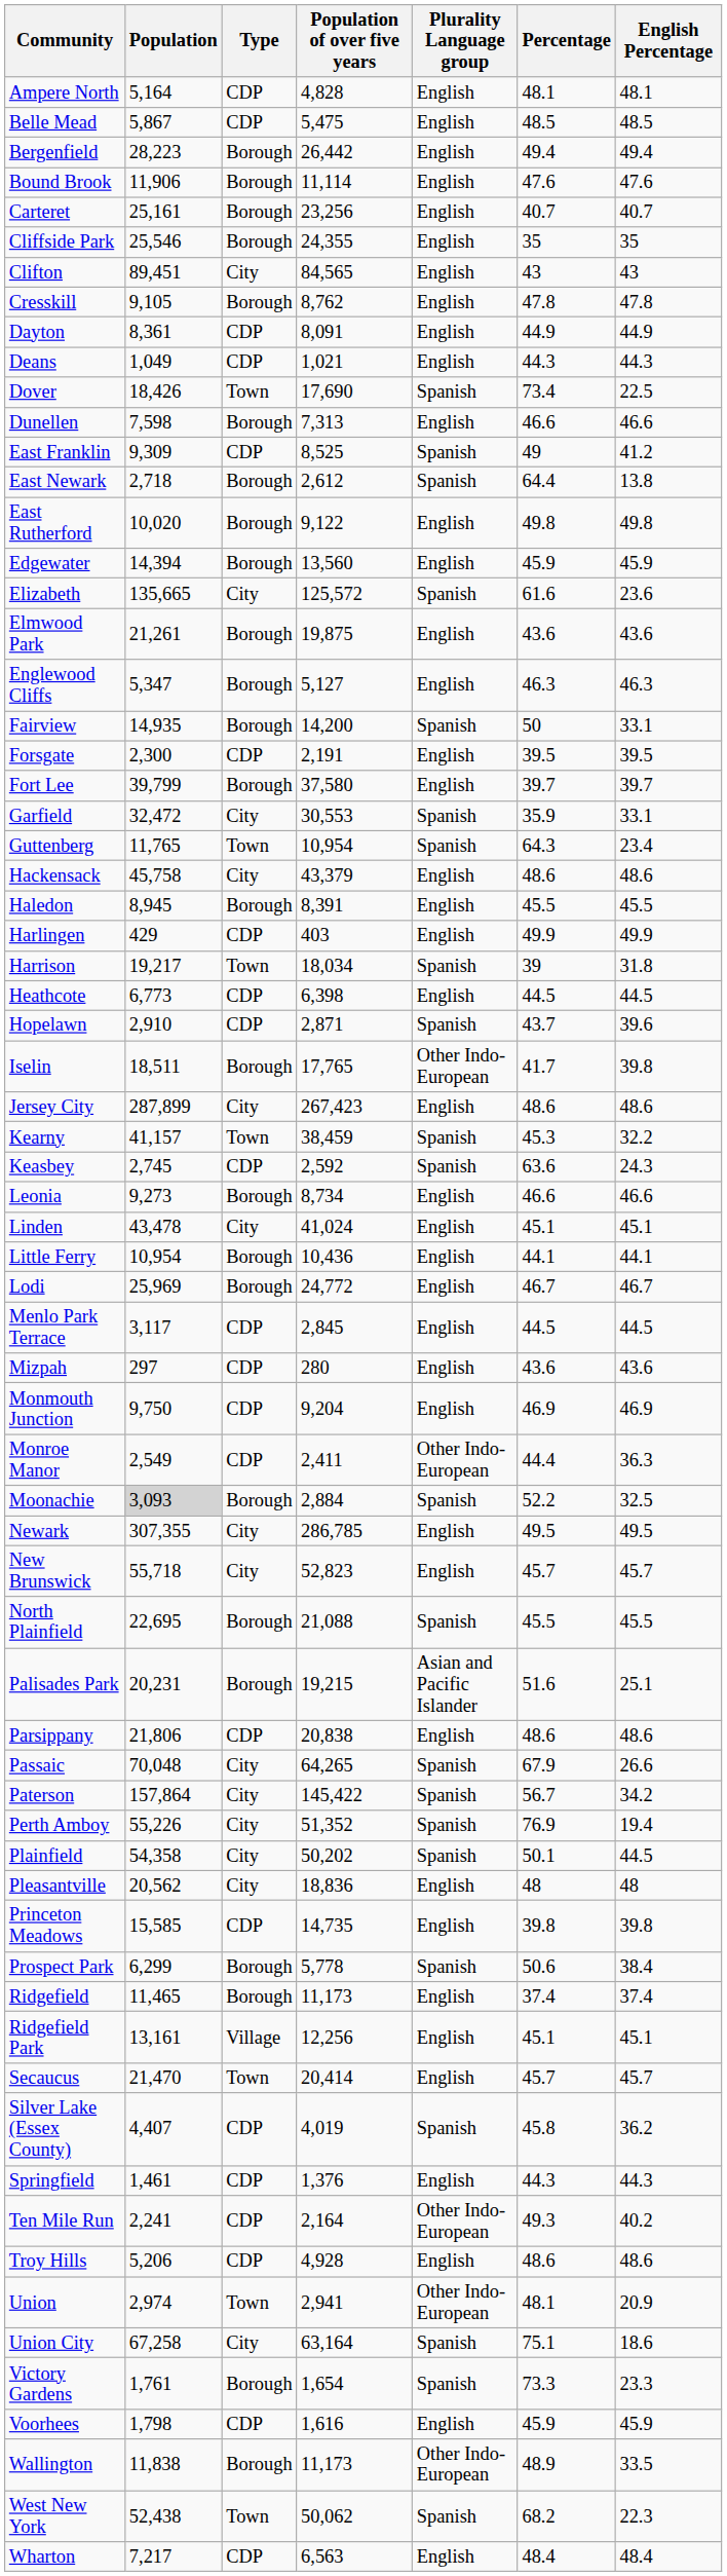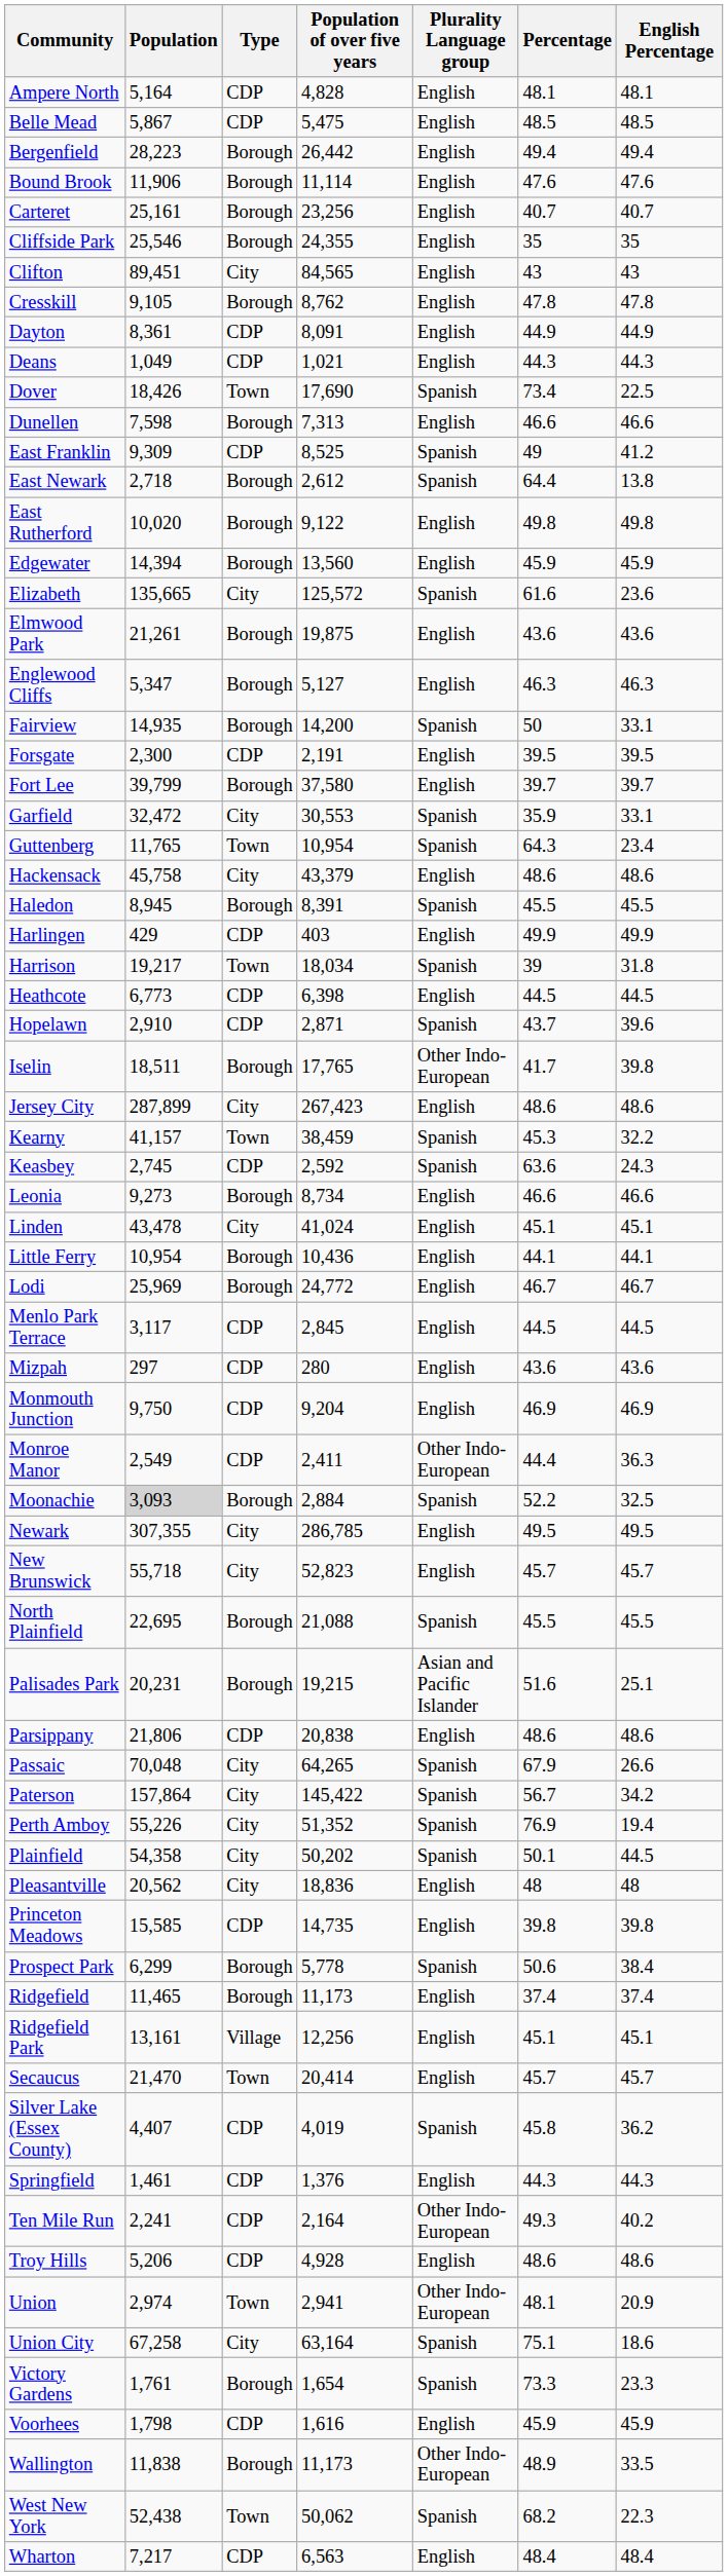 <table class="wikitable sortable">
 <tr>
 <th>Community</th>
 <th>Population</th>
 <th>Type</th>
 <th>Population of over five years</th>
 <th>Plurality Language group</th>
 <th>Percentage</th>
 <th>English Percentage</th>
 </tr>
 <tr>
 <td><a href='#'>Ampere North</a></td>
 <td>5,164</td>
 <td>CDP</td>
 <td>4,828</td>
 <td>English</td>
 <td>48.1</td>
 <td>48.1</td>
 </tr>
 <tr>
 <td><a href='#'>Belle Mead</a></td>
 <td>5,867</td>
 <td>CDP</td>
 <td>5,475</td>
 <td>English</td>
 <td>48.5</td>
 <td>48.5</td>
 </tr>
 <tr>
 <td><a href='#'>Bergenfield</a></td>
 <td>28,223</td>
 <td>Borough</td>
 <td>26,442</td>
 <td>English</td>
 <td>49.4</td>
 <td>49.4</td>
 </tr>
 <tr>
 <td><a href='#'>Bound Brook</a></td>
 <td>11,906</td>
 <td>Borough</td>
 <td>11,114</td>
 <td>English</td>
 <td>47.6</td>
 <td>47.6</td>
 </tr>
 <tr>
 <td><a href='#'>Carteret</a></td>
 <td>25,161</td>
 <td>Borough</td>
 <td>23,256</td>
 <td>English</td>
 <td>40.7</td>
 <td>40.7</td>
 </tr>
 <tr>
 <td><a href='#'>Cliffside Park</a></td>
 <td>25,546</td>
 <td>Borough</td>
 <td>24,355</td>
 <td>English</td>
 <td>35</td>
 <td>35</td>
 </tr>
 <tr>
 <td><a href='#'>Clifton</a></td>
 <td>89,451</td>
 <td>City</td>
 <td>84,565</td>
 <td>English</td>
 <td>43</td>
 <td>43</td>
 </tr>
 <tr>
 <td><a href='#'>Cresskill</a></td>
 <td>9,105</td>
 <td>Borough</td>
 <td>8,762</td>
 <td>English</td>
 <td>47.8</td>
 <td>47.8</td>
 </tr>
 <tr>
 <td><a href='#'>Dayton</a></td>
 <td>8,361</td>
 <td>CDP</td>
 <td>8,091</td>
 <td>English</td>
 <td>44.9</td>
 <td>44.9</td>
 </tr>
 <tr>
 <td><a href='#'>Deans</a></td>
 <td>1,049</td>
 <td>CDP</td>
 <td>1,021</td>
 <td>English</td>
 <td>44.3</td>
 <td>44.3</td>
 </tr>
 <tr>
 <td><a href='#'>Dover</a></td>
 <td>18,426</td>
 <td>Town</td>
 <td>17,690</td>
 <td>Spanish</td>
 <td>73.4</td>
 <td>22.5</td>
 </tr>
 <tr>
 <td><a href='#'>Dunellen</a></td>
 <td>7,598</td>
 <td>Borough</td>
 <td>7,313</td>
 <td>English</td>
 <td>46.6</td>
 <td>46.6</td>
 </tr>
 <tr>
 <td><a href='#'>East Franklin</a></td>
 <td>9,309</td>
 <td>CDP</td>
 <td>8,525</td>
 <td>Spanish</td>
 <td>49</td>
 <td>41.2</td>
 </tr>
 <tr>
 <td><a href='#'>East Newark</a></td>
 <td>2,718</td>
 <td>Borough</td>
 <td>2,612</td>
 <td>Spanish</td>
 <td>64.4</td>
 <td>13.8</td>
 </tr>
 <tr>
 <td><a href='#'>East Rutherford</a></td>
 <td>10,020</td>
 <td>Borough</td>
 <td>9,122</td>
 <td>English</td>
 <td>49.8</td>
 <td>49.8</td>
 </tr>
 <tr>
 <td><a href='#'>Edgewater</a></td>
 <td>14,394</td>
 <td>Borough</td>
 <td>13,560</td>
 <td>English</td>
 <td>45.9</td>
 <td>45.9</td>
 </tr>
 <tr>
 <td><a href='#'>Elizabeth</a></td>
 <td>135,665</td>
 <td>City</td>
 <td>125,572</td>
 <td>Spanish</td>
 <td>61.6</td>
 <td>23.6</td>
 </tr>
 <tr>
 <td><a href='#'>Elmwood Park</a></td>
 <td>21,261</td>
 <td>Borough</td>
 <td>19,875</td>
 <td>English</td>
 <td>43.6</td>
 <td>43.6</td>
 </tr>
 <tr>
 <td><a href='#'>Englewood Cliffs</a></td>
 <td>5,347</td>
 <td>Borough</td>
 <td>5,127</td>
 <td>English</td>
 <td>46.3</td>
 <td>46.3</td>
 </tr>
 <tr>
 <td><a href='#'>Fairview</a></td>
 <td>14,935</td>
 <td>Borough</td>
 <td>14,200</td>
 <td>Spanish</td>
 <td>50</td>
 <td>33.1</td>
 </tr>
 <tr>
 <td><a href='#'>Forsgate</a></td>
 <td>2,300</td>
 <td>CDP</td>
 <td>2,191</td>
 <td>English</td>
 <td>39.5</td>
 <td>39.5</td>
 </tr>
 <tr>
 <td><a href='#'>Fort Lee</a></td>
 <td>39,799</td>
 <td>Borough</td>
 <td>37,580</td>
 <td>English</td>
 <td>39.7</td>
 <td>39.7</td>
 </tr>
 <tr>
 <td><a href='#'>Garfield</a></td>
 <td>32,472</td>
 <td>City</td>
 <td>30,553</td>
 <td>Spanish</td>
 <td>35.9</td>
 <td>33.1</td>
 </tr>
 <tr>
 <td><a href='#'>Guttenberg</a></td>
 <td>11,765</td>
 <td>Town</td>
 <td>10,954</td>
 <td>Spanish</td>
 <td>64.3</td>
 <td>23.4</td>
 </tr>
 <tr>
 <td><a href='#'>Hackensack</a></td>
 <td>45,758</td>
 <td>City</td>
 <td>43,379</td>
 <td>English</td>
 <td>48.6</td>
 <td>48.6</td>
 </tr>
 <tr>
 <td><a href='#'>Haledon</a></td>
 <td>8,945</td>
 <td>Borough</td>
 <td>8,391</td>
-<td>English</td>
+<td>Spanish</td>
 <td>45.5</td>
 <td>45.5</td>
 </tr>
 <tr>
 <td><a href='#'>Harlingen</a></td>
 <td>429</td>
 <td>CDP</td>
 <td>403</td>
 <td>English</td>
 <td>49.9</td>
 <td>49.9</td>
 </tr>
 <tr>
 <td><a href='#'>Harrison</a></td>
 <td>19,217</td>
 <td>Town</td>
 <td>18,034</td>
 <td>Spanish</td>
 <td>39</td>
 <td>31.8</td>
 </tr>
 <tr>
 <td><a href='#'>Heathcote</a></td>
 <td>6,773</td>
 <td>CDP</td>
 <td>6,398</td>
 <td>English</td>
 <td>44.5</td>
 <td>44.5</td>
 </tr>
 <tr>
 <td><a href='#'>Hopelawn</a></td>
 <td>2,910</td>
 <td>CDP</td>
 <td>2,871</td>
 <td>Spanish</td>
 <td>43.7</td>
 <td>39.6</td>
 </tr>
 <tr>
 <td><a href='#'>Iselin</a></td>
 <td>18,511</td>
 <td>Borough</td>
 <td>17,765</td>
 <td>Other Indo-European</td>
 <td>41.7</td>
 <td>39.8</td>
 </tr>
 <tr>
 <td><a href='#'>Jersey City</a></td>
 <td>287,899</td>
 <td>City</td>
 <td>267,423</td>
 <td>English</td>
 <td>48.6</td>
 <td>48.6</td>
 </tr>
 <tr>
 <td><a href='#'>Kearny</a></td>
 <td>41,157</td>
 <td>Town</td>
 <td>38,459</td>
 <td>Spanish</td>
 <td>45.3</td>
 <td>32.2</td>
 </tr>
 <tr>
 <td><a href='#'>Keasbey</a></td>
 <td>2,745</td>
 <td>CDP</td>
 <td>2,592</td>
 <td>Spanish</td>
 <td>63.6</td>
 <td>24.3</td>
 </tr>
 <tr>
 <td><a href='#'>Leonia</a></td>
 <td>9,273</td>
 <td>Borough</td>
 <td>8,734</td>
 <td>English</td>
 <td>46.6</td>
 <td>46.6</td>
 </tr>
 <tr>
 <td><a href='#'>Linden</a></td>
 <td>43,478</td>
 <td>City</td>
 <td>41,024</td>
 <td>English</td>
 <td>45.1</td>
 <td>45.1</td>
 </tr>
 <tr>
 <td><a href='#'>Little Ferry</a></td>
 <td>10,954</td>
 <td>Borough</td>
 <td>10,436</td>
 <td>English</td>
 <td>44.1</td>
 <td>44.1</td>
 </tr>
 <tr>
 <td><a href='#'>Lodi</a></td>
 <td>25,969</td>
 <td>Borough</td>
 <td>24,772</td>
 <td>English</td>
 <td>46.7</td>
 <td>46.7</td>
 </tr>
 <tr>
 <td><a href='#'>Menlo Park Terrace</a></td>
 <td>3,117</td>
 <td>CDP</td>
 <td>2,845</td>
 <td>English</td>
 <td>44.5</td>
 <td>44.5</td>
 </tr>
 <tr>
 <td><a href='#'>Mizpah</a></td>
 <td>297</td>
 <td>CDP</td>
 <td>280</td>
 <td>English</td>
 <td>43.6</td>
 <td>43.6</td>
 </tr>
 <tr>
 <td><a href='#'>Monmouth Junction</a></td>
 <td>9,750</td>
 <td>CDP</td>
 <td>9,204</td>
 <td>English</td>
 <td>46.9</td>
 <td>46.9</td>
 </tr>
 <tr>
 <td><a href='#'>Monroe Manor</a></td>
 <td>2,549</td>
 <td>CDP</td>
 <td>2,411</td>
 <td>Other Indo-European</td>
 <td>44.4</td>
 <td>36.3</td>
 </tr>
 <tr>
 <td><a href='#'>Moonachie</a></td>
 <td style="background: lightgrey;">3,093</td>
 <td>Borough</td>
 <td>2,884</td>
 <td>Spanish</td>
 <td>52.2</td>
 <td>32.5</td>
 </tr>
 <tr>
 <td><a href='#'>Newark</a></td>
 <td>307,355</td>
 <td>City</td>
 <td>286,785</td>
 <td>English</td>
 <td>49.5</td>
 <td>49.5</td>
 </tr>
 <tr>
 <td><a href='#'>New Brunswick</a></td>
 <td>55,718</td>
 <td>City</td>
 <td>52,823</td>
 <td>English</td>
 <td>45.7</td>
 <td>45.7</td>
 </tr>
 <tr>
 <td><a href='#'>North Plainfield</a></td>
 <td>22,695</td>
 <td>Borough</td>
 <td>21,088</td>
 <td>Spanish</td>
 <td>45.5</td>
 <td>45.5</td>
 </tr>
 <tr>
 <td><a href='#'>Palisades Park</a></td>
 <td>20,231</td>
 <td>Borough</td>
 <td>19,215</td>
 <td>Asian and Pacific Islander</td>
 <td>51.6</td>
 <td>25.1</td>
 </tr>
 <tr>
 <td><a href='#'>Parsippany</a></td>
 <td>21,806</td>
 <td>CDP</td>
 <td>20,838</td>
 <td>English</td>
 <td>48.6</td>
 <td>48.6</td>
 </tr>
 <tr>
 <td><a href='#'>Passaic</a></td>
 <td>70,048</td>
 <td>City</td>
 <td>64,265</td>
 <td>Spanish</td>
 <td>67.9</td>
 <td>26.6</td>
 </tr>
 <tr>
 <td><a href='#'>Paterson</a></td>
 <td>157,864</td>
 <td>City</td>
 <td>145,422</td>
 <td>Spanish</td>
 <td>56.7</td>
 <td>34.2</td>
 </tr>
 <tr>
 <td><a href='#'>Perth Amboy</a></td>
 <td>55,226</td>
 <td>City</td>
 <td>51,352</td>
 <td>Spanish</td>
 <td>76.9</td>
 <td>19.4</td>
 </tr>
 <tr>
 <td><a href='#'>Plainfield</a></td>
 <td>54,358</td>
 <td>City</td>
 <td>50,202</td>
 <td>Spanish</td>
 <td>50.1</td>
 <td>44.5</td>
 </tr>
 <tr>
 <td><a href='#'>Pleasantville</a></td>
 <td>20,562</td>
 <td>City</td>
 <td>18,836</td>
 <td>English</td>
 <td>48</td>
 <td>48</td>
 </tr>
 <tr>
 <td><a href='#'>Princeton Meadows</a></td>
 <td>15,585</td>
 <td>CDP</td>
 <td>14,735</td>
 <td>English</td>
 <td>39.8</td>
 <td>39.8</td>
 </tr>
 <tr>
 <td><a href='#'>Prospect Park</a></td>
 <td>6,299</td>
 <td>Borough</td>
 <td>5,778</td>
 <td>Spanish</td>
 <td>50.6</td>
 <td>38.4</td>
 </tr>
 <tr>
 <td><a href='#'>Ridgefield</a></td>
 <td>11,465</td>
 <td>Borough</td>
 <td>11,173</td>
 <td>English</td>
 <td>37.4</td>
 <td>37.4</td>
 </tr>
 <tr>
 <td><a href='#'>Ridgefield Park</a></td>
 <td>13,161</td>
 <td>Village</td>
 <td>12,256</td>
 <td>English</td>
 <td>45.1</td>
 <td>45.1</td>
 </tr>
 <tr>
 <td><a href='#'>Secaucus</a></td>
 <td>21,470</td>
 <td>Town</td>
 <td>20,414</td>
 <td>English</td>
 <td>45.7</td>
 <td>45.7</td>
 </tr>
 <tr>
 <td><a href='#'>Silver Lake (Essex County)</a></td>
 <td>4,407</td>
 <td>CDP</td>
 <td>4,019</td>
 <td>Spanish</td>
 <td>45.8</td>
 <td>36.2</td>
 </tr>
 <tr>
 <td><a href='#'>Springfield</a></td>
 <td>1,461</td>
 <td>CDP</td>
 <td>1,376</td>
 <td>English</td>
 <td>44.3</td>
 <td>44.3</td>
 </tr>
 <tr>
 <td><a href='#'>Ten Mile Run</a></td>
 <td>2,241</td>
 <td>CDP</td>
 <td>2,164</td>
 <td>Other Indo-European</td>
 <td>49.3</td>
 <td>40.2</td>
 </tr>
 <tr>
 <td><a href='#'>Troy Hills</a></td>
 <td>5,206</td>
 <td>CDP</td>
 <td>4,928</td>
 <td>English</td>
 <td>48.6</td>
 <td>48.6</td>
 </tr>
 <tr>
 <td><a href='#'>Union</a></td>
 <td>2,974</td>
 <td>Town</td>
 <td>2,941</td>
 <td>Other Indo-European</td>
 <td>48.1</td>
 <td>20.9</td>
 </tr>
 <tr>
 <td><a href='#'>Union City</a></td>
 <td>67,258</td>
 <td>City</td>
 <td>63,164</td>
 <td>Spanish</td>
 <td>75.1</td>
 <td>18.6</td>
 </tr>
 <tr>
 <td><a href='#'>Victory Gardens</a></td>
 <td>1,761</td>
 <td>Borough</td>
 <td>1,654</td>
 <td>Spanish</td>
 <td>73.3</td>
 <td>23.3</td>
 </tr>
 <tr>
 <td><a href='#'>Voorhees</a></td>
 <td>1,798</td>
 <td>CDP</td>
 <td>1,616</td>
 <td>English</td>
 <td>45.9</td>
 <td>45.9</td>
 </tr>
 <tr>
 <td><a href='#'>Wallington</a></td>
 <td>11,838</td>
 <td>Borough</td>
 <td>11,173</td>
 <td>Other Indo-European</td>
 <td>48.9</td>
 <td>33.5</td>
 </tr>
 <tr>
 <td><a href='#'>West New York</a></td>
 <td>52,438</td>
 <td>Town</td>
 <td>50,062</td>
 <td>Spanish</td>
 <td>68.2</td>
 <td>22.3</td>
 </tr>
 <tr>
 <td><a href='#'>Wharton</a></td>
 <td>7,217</td>
 <td>CDP</td>
 <td>6,563</td>
 <td>English</td>
 <td>48.4</td>
 <td>48.4</td>
 </tr>
 </table>
